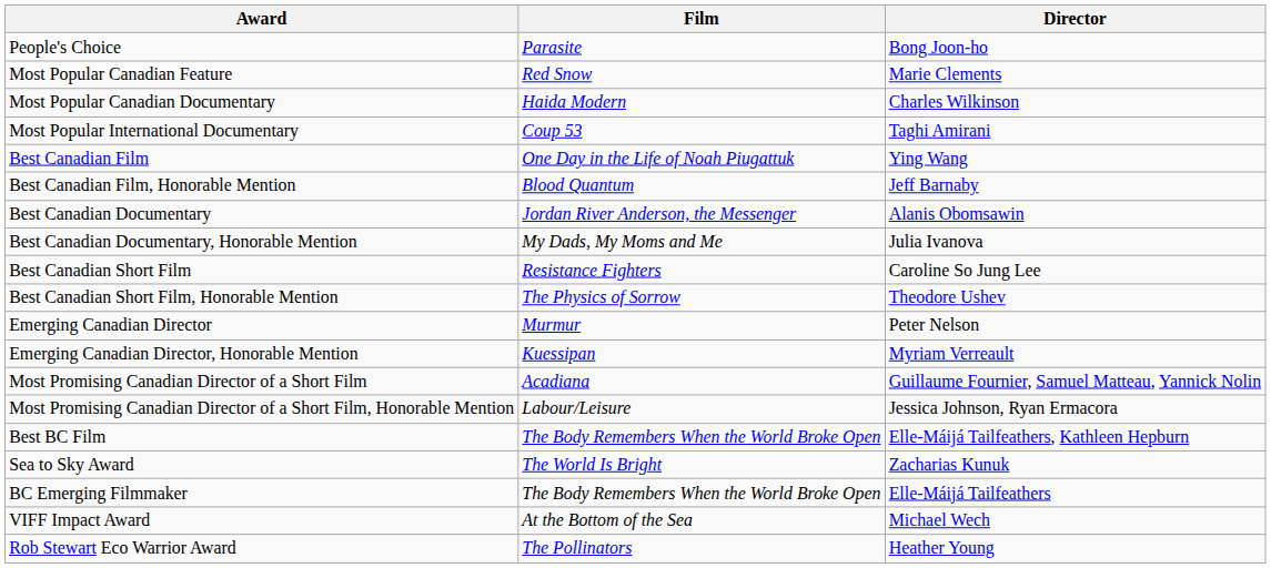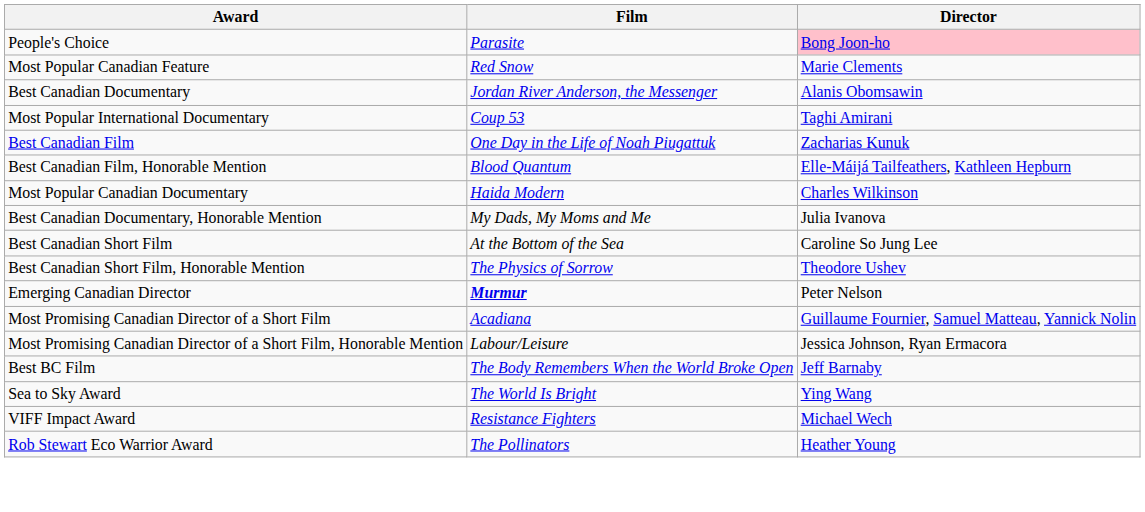 <table class="wikitable">
 <tr>
 <th>Award</th>
 <th>Film</th>
 <th>Director</th>
 </tr>
 <tr>
 <td>People's Choice</td>
 <td><em><a href='#'>Parasite</a></em></td>
-<td><a href='#'>Bong Joon-ho</a></td>
+<td style="background: pink;"><a href='#'>Bong Joon-ho</a></td>
 </tr>
 <tr>
 <td>Most Popular Canadian Feature</td>
 <td><em><a href='#'>Red Snow</a></em></td>
 <td><a href='#'>Marie Clements</a></td>
 </tr>
 <tr>
-<td>Most Popular Canadian Documentary</td>
-<td><em><a href='#'>Haida Modern</a></em></td>
-<td><a href='#'>Charles Wilkinson</a></td>
+<td>Best Canadian Documentary</td>
+<td><em><a href='#'>Jordan River Anderson, the Messenger</a></em></td>
+<td><a href='#'>Alanis Obomsawin</a></td>
 </tr>
 <tr>
 <td>Most Popular International Documentary</td>
 <td><em><a href='#'>Coup 53</a></em></td>
 <td><a href='#'>Taghi Amirani</a></td>
 </tr>
 <tr>
 <td><a href='#'>Best Canadian Film</a></td>
 <td><em><a href='#'>One Day in the Life of Noah Piugattuk</a></em></td>
-<td><a href='#'>Ying Wang</a></td>
+<td><a href='#'>Zacharias Kunuk</a></td>
 </tr>
 <tr>
 <td>Best Canadian Film, Honorable Mention</td>
 <td><em><a href='#'>Blood Quantum</a></em></td>
-<td><a href='#'>Jeff Barnaby</a></td>
+<td><a href='#'>Elle-Máijá Tailfeathers</a>, <a href='#'>Kathleen Hepburn</a></td>
 </tr>
 <tr>
-<td>Best Canadian Documentary</td>
-<td><em><a href='#'>Jordan River Anderson, the Messenger</a></em></td>
-<td><a href='#'>Alanis Obomsawin</a></td>
+<td>Most Popular Canadian Documentary</td>
+<td><em><a href='#'>Haida Modern</a></em></td>
+<td><a href='#'>Charles Wilkinson</a></td>
 </tr>
 <tr>
 <td>Best Canadian Documentary, Honorable Mention</td>
 <td><em>My Dads, My Moms and Me</em></td>
 <td>Julia Ivanova</td>
 </tr>
 <tr>
 <td>Best Canadian Short Film</td>
-<td><em><a href='#'>Resistance Fighters</a></em></td>
+<td><em>At the Bottom of the Sea</em></td>
 <td>Caroline So Jung Lee</td>
 </tr>
 <tr>
 <td>Best Canadian Short Film, Honorable Mention</td>
 <td><em><a href='#'>The Physics of Sorrow</a></em></td>
 <td><a href='#'>Theodore Ushev</a></td>
 </tr>
 <tr>
 <td>Emerging Canadian Director</td>
-<td><em><a href='#'>Murmur</a></em></td>
+<td><strong><em><a href='#'>Murmur</a></em></strong></td>
 <td>Peter Nelson</td>
-</tr>
-<tr>
-<td>Emerging Canadian Director, Honorable Mention</td>
-<td><em><a href='#'>Kuessipan</a></em></td>
-<td><a href='#'>Myriam Verreault</a></td>
 </tr>
 <tr>
 <td>Most Promising Canadian Director of a Short Film</td>
 <td><em><a href='#'>Acadiana</a></em></td>
 <td><a href='#'>Guillaume Fournier</a>, <a href='#'>Samuel Matteau</a>, <a href='#'>Yannick Nolin</a></td>
 </tr>
 <tr>
 <td>Most Promising Canadian Director of a Short Film, Honorable Mention</td>
 <td><em>Labour/Leisure</em></td>
 <td>Jessica Johnson, Ryan Ermacora</td>
 </tr>
 <tr>
 <td>Best BC Film</td>
 <td><em><a href='#'>The Body Remembers When the World Broke Open</a></em></td>
-<td><a href='#'>Elle-Máijá Tailfeathers</a>, <a href='#'>Kathleen Hepburn</a></td>
+<td><a href='#'>Jeff Barnaby</a></td>
 </tr>
 <tr>
 <td>Sea to Sky Award</td>
 <td><em><a href='#'>The World Is Bright</a></em></td>
-<td><a href='#'>Zacharias Kunuk</a></td>
-</tr>
-<tr>
-<td>BC Emerging Filmmaker</td>
-<td><em>The Body Remembers When the World Broke Open</em></td>
-<td><a href='#'>Elle-Máijá Tailfeathers</a></td>
+<td><a href='#'>Ying Wang</a></td>
 </tr>
 <tr>
 <td>VIFF Impact Award</td>
-<td><em>At the Bottom of the Sea</em></td>
+<td><em><a href='#'>Resistance Fighters</a></em></td>
 <td><a href='#'>Michael Wech</a></td>
 </tr>
 <tr>
 <td><a href='#'>Rob Stewart</a> Eco Warrior Award</td>
 <td><em><a href='#'>The Pollinators</a></em></td>
 <td><a href='#'>Heather Young</a></td>
 </tr>
 </table>
